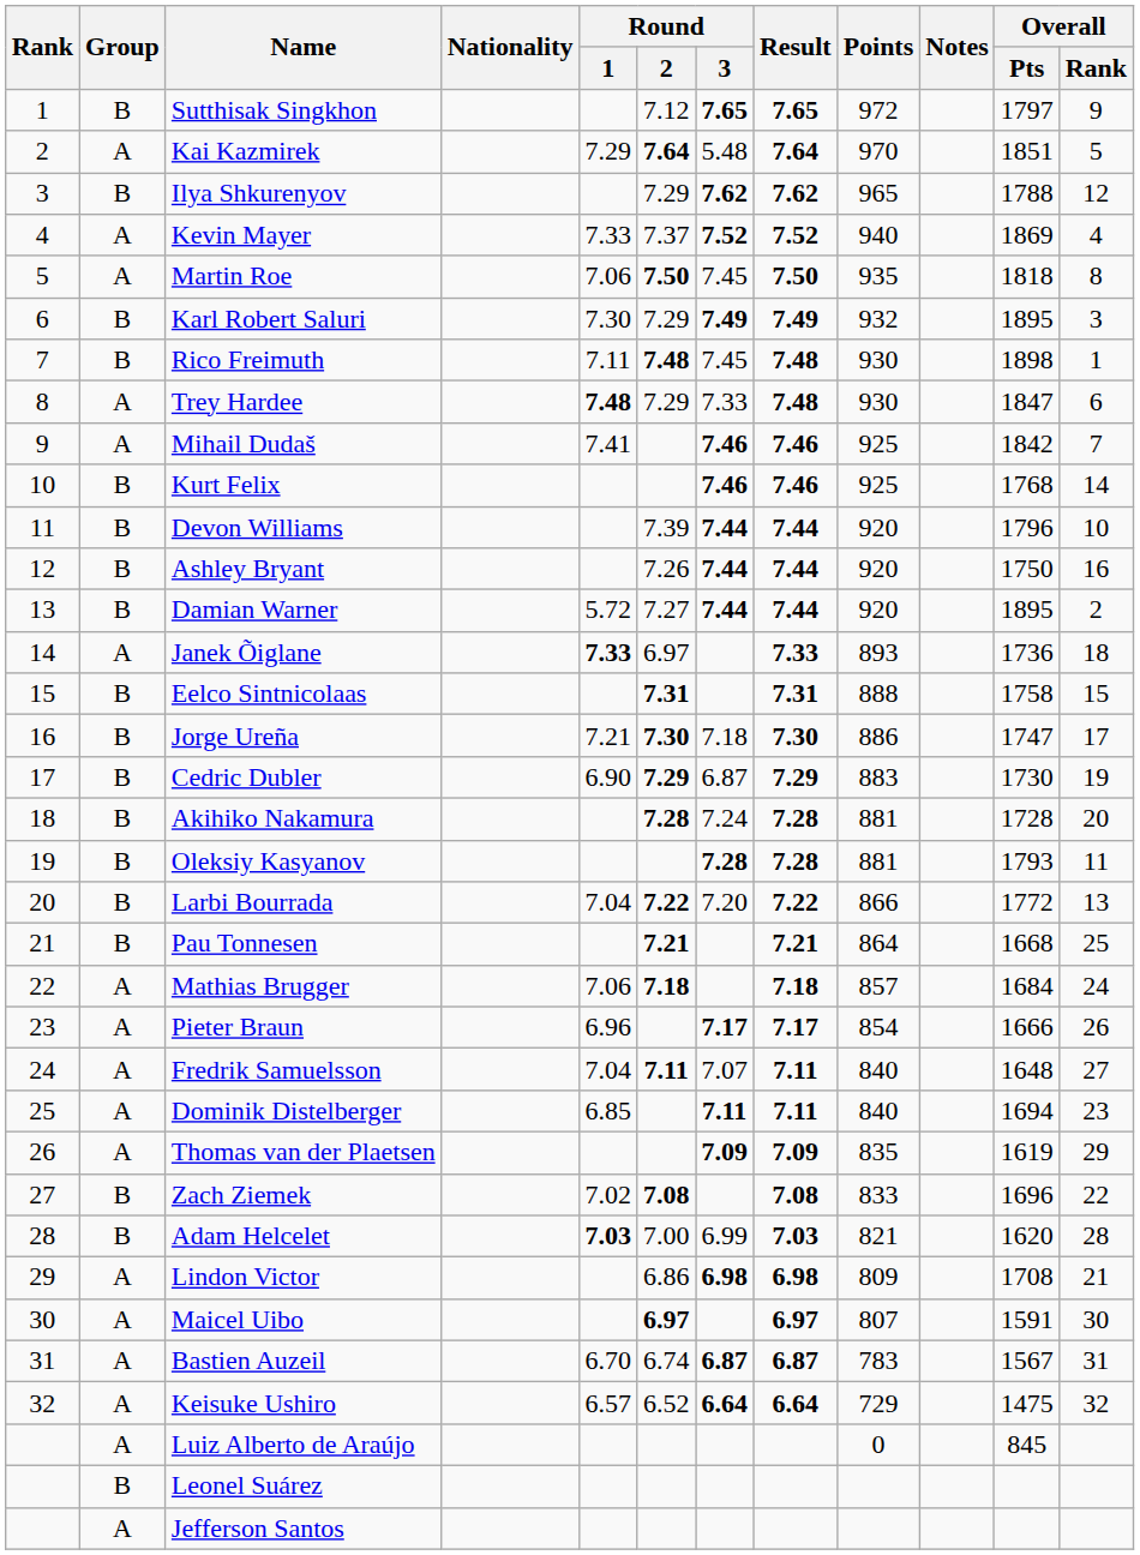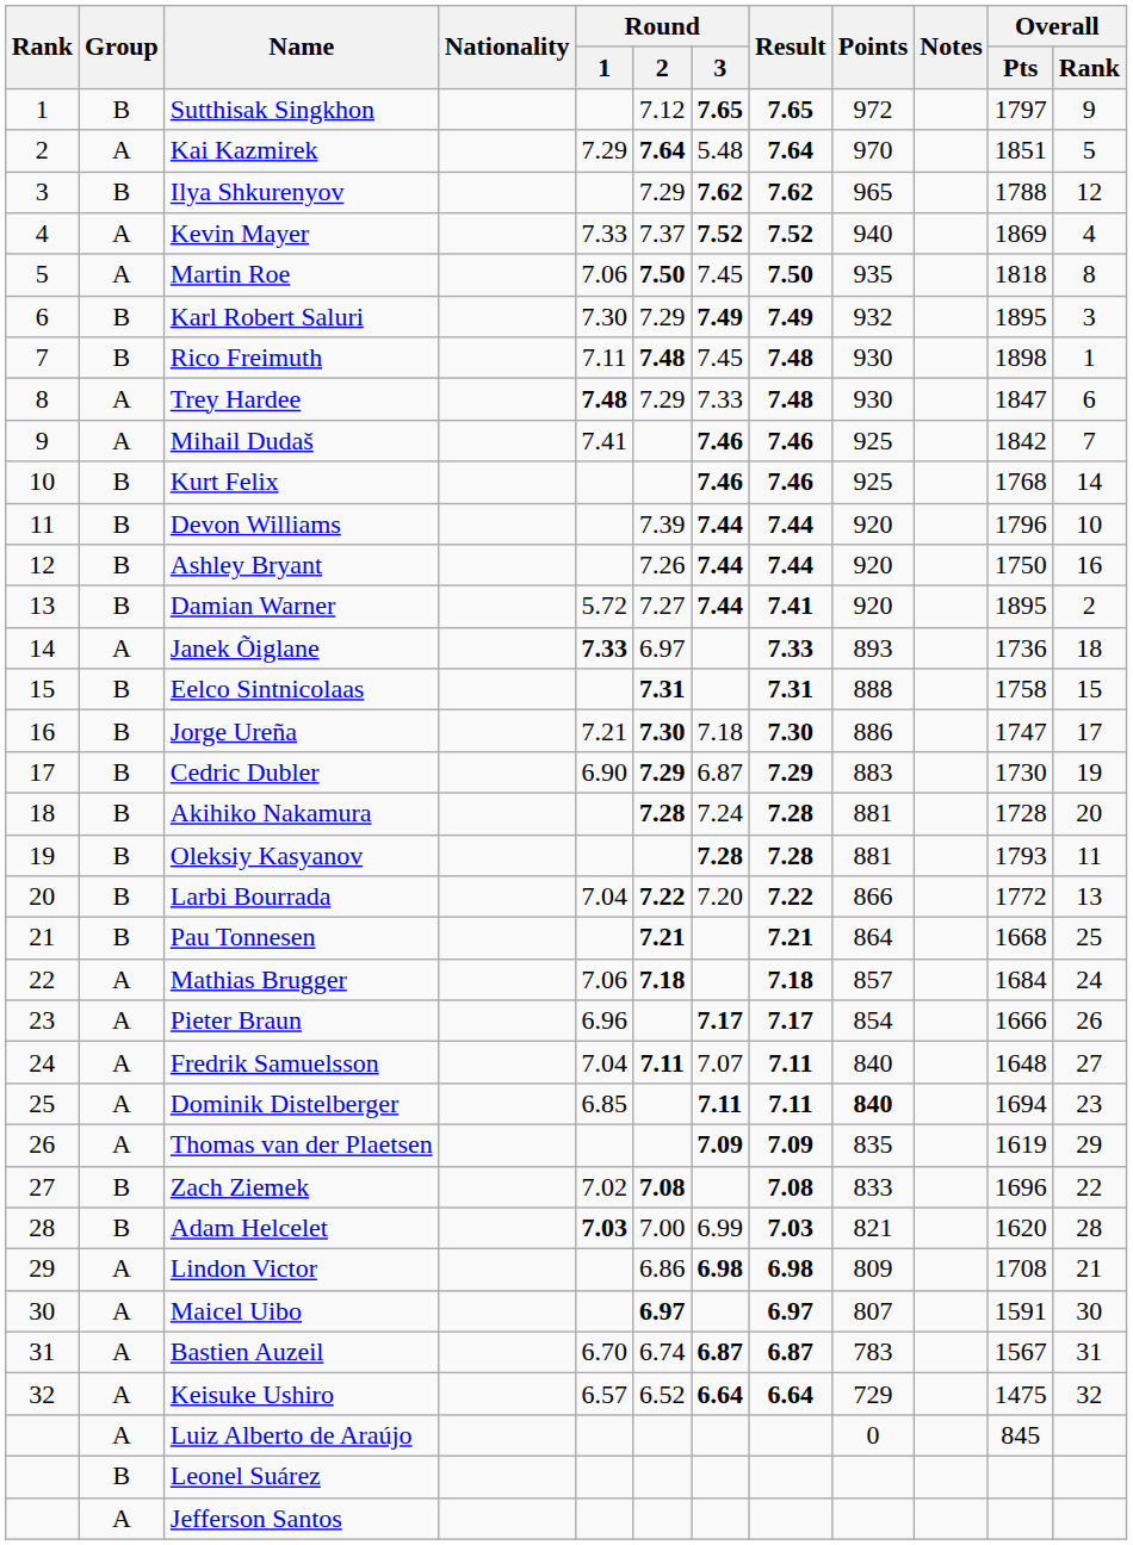 <table class="wikitable sortable" style="text-align:center">
 <tr>
 <th rowspan=2>Rank</th>
 <th rowspan=2>Group</th>
 <th rowspan=2>Name</th>
 <th rowspan=2>Nationality</th>
 <th colspan=3>Round</th>
 <th rowspan=2 data-sort-type="number">Result</th>
 <th rowspan=2>Points</th>
 <th rowspan=2>Notes</th>
 <th colspan=2>Overall</th>
 </tr>
 <tr>
 <th data-sort-type="number">1</th>
 <th data-sort-type="number">2</th>
 <th data-sort-type="number">3</th>
 <th>Pts</th>
 <th>Rank</th>
 </tr>
 <tr>
 <td>1</td>
 <td>B</td>
 <td align=left><a href='#'>Sutthisak Singkhon</a></td>
 <td align=left></td>
 <td></td>
 <td>7.12</td>
 <td><strong>7.65</strong></td>
 <td><strong>7.65</strong></td>
 <td>972</td>
 <td></td>
 <td>1797</td>
 <td>9</td>
 </tr>
 <tr>
 <td>2</td>
 <td>A</td>
 <td align=left><a href='#'>Kai Kazmirek</a></td>
 <td align=left></td>
 <td>7.29</td>
 <td><strong>7.64</strong></td>
 <td>5.48</td>
 <td><strong>7.64</strong></td>
 <td>970</td>
 <td></td>
 <td>1851</td>
 <td>5</td>
 </tr>
 <tr>
 <td>3</td>
 <td>B</td>
 <td align=left><a href='#'>Ilya Shkurenyov</a></td>
 <td align=left></td>
 <td></td>
 <td>7.29</td>
 <td><strong>7.62</strong></td>
 <td><strong>7.62</strong></td>
 <td>965</td>
 <td></td>
 <td>1788</td>
 <td>12</td>
 </tr>
 <tr>
 <td>4</td>
 <td>A</td>
 <td align=left><a href='#'>Kevin Mayer</a></td>
 <td align=left></td>
 <td>7.33</td>
 <td>7.37</td>
 <td><strong>7.52</strong></td>
 <td><strong>7.52</strong></td>
 <td>940</td>
 <td></td>
 <td>1869</td>
 <td>4</td>
 </tr>
 <tr>
 <td>5</td>
 <td>A</td>
 <td align=left><a href='#'>Martin Roe</a></td>
 <td align=left></td>
 <td>7.06</td>
 <td><strong>7.50</strong></td>
 <td>7.45</td>
 <td><strong>7.50</strong></td>
 <td>935</td>
 <td></td>
 <td>1818</td>
 <td>8</td>
 </tr>
 <tr>
 <td>6</td>
 <td>B</td>
 <td align=left><a href='#'>Karl Robert Saluri</a></td>
 <td align=left></td>
 <td>7.30</td>
 <td>7.29</td>
 <td><strong>7.49</strong></td>
 <td><strong>7.49</strong></td>
 <td>932</td>
 <td></td>
 <td>1895</td>
 <td>3</td>
 </tr>
 <tr>
 <td>7</td>
 <td>B</td>
 <td align=left><a href='#'>Rico Freimuth</a></td>
 <td align=left></td>
 <td>7.11</td>
 <td><strong>7.48</strong></td>
 <td>7.45</td>
 <td><strong>7.48</strong></td>
 <td>930</td>
 <td></td>
 <td>1898</td>
 <td>1</td>
 </tr>
 <tr>
 <td>8</td>
 <td>A</td>
 <td align=left><a href='#'>Trey Hardee</a></td>
 <td align=left></td>
 <td><strong>7.48</strong></td>
 <td>7.29</td>
 <td>7.33</td>
 <td><strong>7.48</strong></td>
 <td>930</td>
 <td></td>
 <td>1847</td>
 <td>6</td>
 </tr>
 <tr>
 <td>9</td>
 <td>A</td>
 <td align=left><a href='#'>Mihail Dudaš</a></td>
 <td align=left></td>
 <td>7.41</td>
 <td></td>
 <td><strong>7.46</strong></td>
 <td><strong>7.46</strong></td>
 <td>925</td>
 <td></td>
 <td>1842</td>
 <td>7</td>
 </tr>
 <tr>
 <td>10</td>
 <td>B</td>
 <td align=left><a href='#'>Kurt Felix</a></td>
 <td align=left></td>
 <td></td>
 <td></td>
 <td><strong>7.46</strong></td>
 <td><strong>7.46</strong></td>
 <td>925</td>
 <td></td>
 <td>1768</td>
 <td>14</td>
 </tr>
 <tr>
 <td>11</td>
 <td>B</td>
 <td align=left><a href='#'>Devon Williams</a></td>
 <td align=left></td>
 <td></td>
 <td>7.39</td>
 <td><strong>7.44</strong></td>
 <td><strong>7.44</strong></td>
 <td>920</td>
 <td></td>
 <td>1796</td>
 <td>10</td>
 </tr>
 <tr>
 <td>12</td>
 <td>B</td>
 <td align=left><a href='#'>Ashley Bryant</a></td>
 <td align=left></td>
 <td></td>
 <td>7.26</td>
 <td><strong>7.44</strong></td>
 <td><strong>7.44</strong></td>
 <td>920</td>
 <td></td>
 <td>1750</td>
 <td>16</td>
 </tr>
 <tr>
 <td>13</td>
 <td>B</td>
 <td align=left><a href='#'>Damian Warner</a></td>
 <td align=left></td>
 <td>5.72</td>
 <td>7.27</td>
 <td><strong>7.44</strong></td>
-<td><strong>7.44</strong></td>
+<td><strong>7.41</strong></td>
 <td>920</td>
 <td></td>
 <td>1895</td>
 <td>2</td>
 </tr>
 <tr>
 <td>14</td>
 <td>A</td>
 <td align=left><a href='#'>Janek Õiglane</a></td>
 <td align=left></td>
 <td><strong>7.33</strong></td>
 <td>6.97</td>
 <td></td>
 <td><strong>7.33</strong></td>
 <td>893</td>
 <td></td>
 <td>1736</td>
 <td>18</td>
 </tr>
 <tr>
 <td>15</td>
 <td>B</td>
 <td align=left><a href='#'>Eelco Sintnicolaas</a></td>
 <td align=left></td>
 <td></td>
 <td><strong>7.31</strong></td>
 <td></td>
 <td><strong>7.31</strong></td>
 <td>888</td>
 <td></td>
 <td>1758</td>
 <td>15</td>
 </tr>
 <tr>
 <td>16</td>
 <td>B</td>
 <td align=left><a href='#'>Jorge Ureña</a></td>
 <td align=left></td>
 <td>7.21</td>
 <td><strong>7.30</strong></td>
 <td>7.18</td>
 <td><strong>7.30</strong></td>
 <td>886</td>
 <td></td>
 <td>1747</td>
 <td>17</td>
 </tr>
 <tr>
 <td>17</td>
 <td>B</td>
 <td align=left><a href='#'>Cedric Dubler</a></td>
 <td align=left></td>
 <td>6.90</td>
 <td><strong>7.29</strong></td>
 <td>6.87</td>
 <td><strong>7.29</strong></td>
 <td>883</td>
 <td></td>
 <td>1730</td>
 <td>19</td>
 </tr>
 <tr>
 <td>18</td>
 <td>B</td>
 <td align=left><a href='#'>Akihiko Nakamura</a></td>
 <td align=left></td>
 <td></td>
 <td><strong>7.28</strong></td>
 <td>7.24</td>
 <td><strong>7.28</strong></td>
 <td>881</td>
 <td></td>
 <td>1728</td>
 <td>20</td>
 </tr>
 <tr>
 <td>19</td>
 <td>B</td>
 <td align=left><a href='#'>Oleksiy Kasyanov</a></td>
 <td align=left></td>
 <td></td>
 <td></td>
 <td><strong>7.28</strong></td>
 <td><strong>7.28</strong></td>
 <td>881</td>
 <td></td>
 <td>1793</td>
 <td>11</td>
 </tr>
 <tr>
 <td>20</td>
 <td>B</td>
 <td align=left><a href='#'>Larbi Bourrada</a></td>
 <td align=left></td>
 <td>7.04</td>
 <td><strong>7.22</strong></td>
 <td>7.20</td>
 <td><strong>7.22</strong></td>
 <td>866</td>
 <td></td>
 <td>1772</td>
 <td>13</td>
 </tr>
 <tr>
 <td>21</td>
 <td>B</td>
 <td align=left><a href='#'>Pau Tonnesen</a></td>
 <td align=left></td>
 <td></td>
 <td><strong>7.21</strong></td>
 <td></td>
 <td><strong>7.21</strong></td>
 <td>864</td>
 <td></td>
 <td>1668</td>
 <td>25</td>
 </tr>
 <tr>
 <td>22</td>
 <td>A</td>
 <td align=left><a href='#'>Mathias Brugger</a></td>
 <td align=left></td>
 <td>7.06</td>
 <td><strong>7.18</strong></td>
 <td></td>
 <td><strong>7.18</strong></td>
 <td>857</td>
 <td></td>
 <td>1684</td>
 <td>24</td>
 </tr>
 <tr>
 <td>23</td>
 <td>A</td>
 <td align=left><a href='#'>Pieter Braun</a></td>
 <td align=left></td>
 <td>6.96</td>
 <td></td>
 <td><strong>7.17</strong></td>
 <td><strong>7.17</strong></td>
 <td>854</td>
 <td></td>
 <td>1666</td>
 <td>26</td>
 </tr>
 <tr>
 <td>24</td>
 <td>A</td>
 <td align=left><a href='#'>Fredrik Samuelsson</a></td>
 <td align=left></td>
 <td>7.04</td>
 <td><strong>7.11</strong></td>
 <td>7.07</td>
 <td><strong>7.11</strong></td>
 <td>840</td>
 <td></td>
 <td>1648</td>
 <td>27</td>
 </tr>
 <tr>
 <td>25</td>
 <td>A</td>
 <td align=left><a href='#'>Dominik Distelberger</a></td>
 <td align=left></td>
 <td>6.85</td>
 <td></td>
 <td><strong>7.11</strong></td>
 <td><strong>7.11</strong></td>
-<td>840</td>
+<td><strong>840</strong></td>
 <td></td>
 <td>1694</td>
 <td>23</td>
 </tr>
 <tr>
 <td>26</td>
 <td>A</td>
 <td align=left><a href='#'>Thomas van der Plaetsen</a></td>
 <td align=left></td>
 <td></td>
 <td></td>
 <td><strong>7.09</strong></td>
 <td><strong>7.09</strong></td>
 <td>835</td>
 <td></td>
 <td>1619</td>
 <td>29</td>
 </tr>
 <tr>
 <td>27</td>
 <td>B</td>
 <td align=left><a href='#'>Zach Ziemek</a></td>
 <td align=left></td>
 <td>7.02</td>
 <td><strong>7.08</strong></td>
 <td></td>
 <td><strong>7.08</strong></td>
 <td>833</td>
 <td></td>
 <td>1696</td>
 <td>22</td>
 </tr>
 <tr>
 <td>28</td>
 <td>B</td>
 <td align=left><a href='#'>Adam Helcelet</a></td>
 <td align=left></td>
 <td><strong>7.03</strong></td>
 <td>7.00</td>
 <td>6.99</td>
 <td><strong>7.03</strong></td>
 <td>821</td>
 <td></td>
 <td>1620</td>
 <td>28</td>
 </tr>
 <tr>
 <td>29</td>
 <td>A</td>
 <td align=left><a href='#'>Lindon Victor</a></td>
 <td align=left></td>
 <td></td>
 <td>6.86</td>
 <td><strong>6.98</strong></td>
 <td><strong>6.98</strong></td>
 <td>809</td>
 <td></td>
 <td>1708</td>
 <td>21</td>
 </tr>
 <tr>
 <td>30</td>
 <td>A</td>
 <td align=left><a href='#'>Maicel Uibo</a></td>
 <td align=left></td>
 <td></td>
 <td><strong>6.97</strong></td>
 <td></td>
 <td><strong>6.97</strong></td>
 <td>807</td>
 <td></td>
 <td>1591</td>
 <td>30</td>
 </tr>
 <tr>
 <td>31</td>
 <td>A</td>
 <td align=left><a href='#'>Bastien Auzeil</a></td>
 <td align=left></td>
 <td>6.70</td>
 <td>6.74</td>
 <td><strong>6.87</strong></td>
 <td><strong>6.87</strong></td>
 <td>783</td>
 <td></td>
 <td>1567</td>
 <td>31</td>
 </tr>
 <tr>
 <td>32</td>
 <td>A</td>
 <td align=left><a href='#'>Keisuke Ushiro</a></td>
 <td align=left></td>
 <td>6.57</td>
 <td>6.52</td>
 <td><strong>6.64</strong></td>
 <td><strong>6.64</strong></td>
 <td>729</td>
 <td></td>
 <td>1475</td>
 <td>32</td>
 </tr>
 <tr>
 <td></td>
 <td>A</td>
 <td align=left><a href='#'>Luiz Alberto de Araújo</a></td>
 <td align=left></td>
 <td></td>
 <td></td>
 <td></td>
 <td></td>
 <td>0</td>
 <td></td>
 <td>845</td>
 <td></td>
 </tr>
 <tr>
 <td></td>
 <td>B</td>
 <td align=left><a href='#'>Leonel Suárez</a></td>
 <td align=left></td>
 <td></td>
 <td></td>
 <td></td>
 <td></td>
 <td></td>
 <td></td>
 <td></td>
 <td></td>
 </tr>
 <tr>
 <td></td>
 <td>A</td>
 <td align=left><a href='#'>Jefferson Santos</a></td>
 <td align=left></td>
 <td></td>
 <td></td>
 <td></td>
 <td></td>
 <td></td>
 <td></td>
 <td></td>
 <td></td>
 </tr>
 </table>
